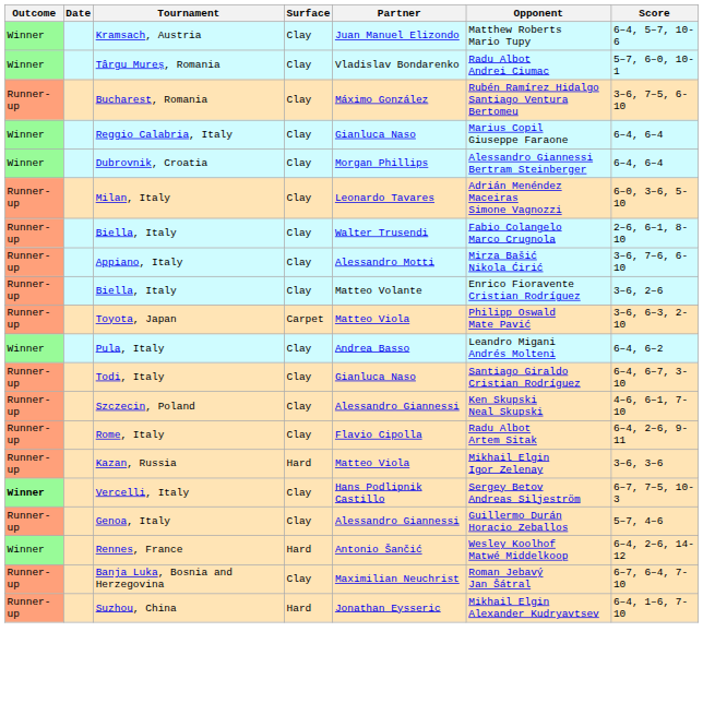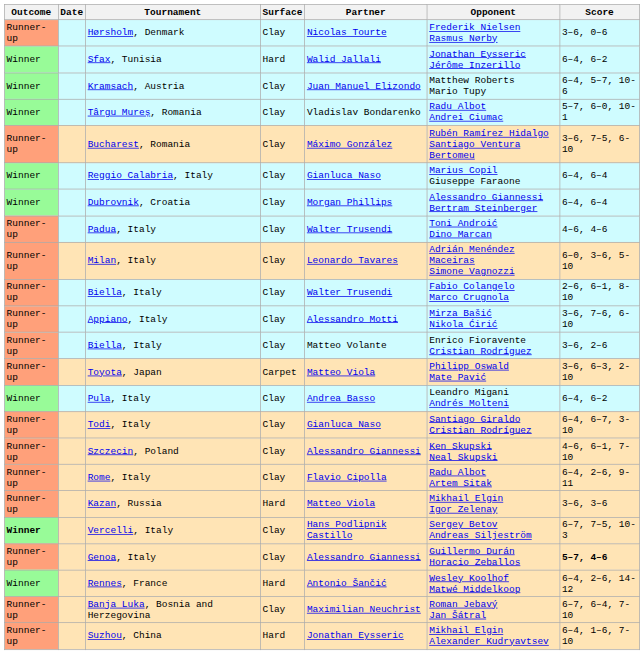 <table class=wikitable>
 <tr>
 <th>Outcome</th>
 <th>Date</th>
 <th>Tournament</th>
 <th>Surface</th>
 <th>Partner</th>
 <th>Opponent</th>
 <th>Score</th>
+</tr>
+<tr bgcolor=cffcff>
+<td bgcolor=#FFA07A>Runner-up</td>
+<td></td>
+<td><a href='#'>Hørsholm</a>, Denmark</td>
+<td>Clay</td>
+<td> <a href='#'>Nicolas Tourte</a></td>
+<td> <a href='#'>Frederik Nielsen</a><br> <a href='#'>Rasmus Nørby</a></td>
+<td>3–6, 0–6</td>
+</tr>
+<tr bgcolor=cffcff>
+<td bgcolor=#98FB98>Winner</td>
+<td></td>
+<td><a href='#'>Sfax</a>, Tunisia</td>
+<td>Hard</td>
+<td> <a href='#'>Walid Jallali</a></td>
+<td> <a href='#'>Jonathan Eysseric</a><br> <a href='#'>Jérôme Inzerillo</a></td>
+<td>6–4, 6–2</td>
 </tr>
 <tr bgcolor=cffcff>
 <td bgcolor=#98FB98>Winner</td>
 <td></td>
 <td><a href='#'>Kramsach</a>, Austria</td>
 <td>Clay</td>
 <td> <a href='#'>Juan Manuel Elizondo</a></td>
 <td> Matthew Roberts<br> Mario Tupy</td>
 <td>6–4, 5–7, 10-6</td>
 </tr>
 <tr bgcolor=cffcff>
 <td bgcolor=#98FB98>Winner</td>
 <td></td>
 <td><a href='#'>Târgu Mureș</a>, Romania</td>
 <td>Clay</td>
 <td> Vladislav Bondarenko</td>
 <td> <a href='#'>Radu Albot</a><br> <a href='#'>Andrei Ciumac</a></td>
 <td>5–7, 6–0, 10-1</td>
 </tr>
 <tr bgcolor=moccasin>
 <td bgcolor=#FFA07A>Runner-up</td>
 <td></td>
 <td><a href='#'>Bucharest</a>, Romania</td>
 <td>Clay</td>
 <td> <a href='#'>Máximo González</a></td>
 <td> <a href='#'>Rubén Ramírez Hidalgo</a><br> <a href='#'>Santiago Ventura Bertomeu</a></td>
 <td>3–6, 7–5, 6-10</td>
 </tr>
 <tr bgcolor=cffcff>
 <td bgcolor=#98FB98>Winner</td>
 <td></td>
 <td><a href='#'>Reggio Calabria</a>, Italy</td>
 <td>Clay</td>
 <td> <a href='#'>Gianluca Naso</a></td>
 <td> <a href='#'>Marius Copil</a><br> Giuseppe Faraone</td>
 <td>6–4, 6–4</td>
 </tr>
 <tr bgcolor=cffcff>
 <td bgcolor=#98FB98>Winner</td>
 <td></td>
 <td><a href='#'>Dubrovnik</a>, Croatia</td>
 <td>Clay</td>
 <td> <a href='#'>Morgan Phillips</a></td>
 <td> <a href='#'>Alessandro Giannessi</a><br> <a href='#'>Bertram Steinberger</a></td>
 <td>6–4, 6–4</td>
+</tr>
+<tr bgcolor=cffcff>
+<td bgcolor=#FFA07A>Runner-up</td>
+<td></td>
+<td><a href='#'>Padua</a>, Italy</td>
+<td>Clay</td>
+<td> <a href='#'>Walter Trusendi</a></td>
+<td> <a href='#'>Toni Androić</a><br> <a href='#'>Dino Marcan</a></td>
+<td>4–6, 4–6</td>
 </tr>
 <tr bgcolor=moccasin>
 <td bgcolor=#FFA07A>Runner-up</td>
 <td></td>
 <td><a href='#'>Milan</a>, Italy</td>
 <td>Clay</td>
 <td> <a href='#'>Leonardo Tavares</a></td>
 <td> <a href='#'>Adrián Menéndez Maceiras</a><br> <a href='#'>Simone Vagnozzi</a></td>
 <td>6–0, 3–6, 5-10</td>
 </tr>
 <tr bgcolor=cffcff>
 <td bgcolor=#FFA07A>Runner-up</td>
 <td></td>
 <td><a href='#'>Biella</a>, Italy</td>
 <td>Clay</td>
 <td> <a href='#'>Walter Trusendi</a></td>
 <td> <a href='#'>Fabio Colangelo</a><br> <a href='#'>Marco Crugnola</a></td>
 <td>2–6, 6–1, 8-10</td>
 </tr>
 <tr bgcolor=cffcff>
 <td bgcolor=#FFA07A>Runner-up</td>
 <td></td>
 <td><a href='#'>Appiano</a>, Italy</td>
 <td>Clay</td>
 <td> <a href='#'>Alessandro Motti</a></td>
 <td> <a href='#'>Mirza Bašić</a><br> <a href='#'>Nikola Ćirić</a></td>
 <td>3–6, 7–6, 6-10</td>
 </tr>
 <tr bgcolor=cffcff>
 <td bgcolor=#FFA07A>Runner-up</td>
 <td></td>
 <td><a href='#'>Biella</a>, Italy</td>
 <td>Clay</td>
 <td> Matteo Volante</td>
 <td> Enrico Fioravente<br> <a href='#'>Cristian Rodríguez</a></td>
 <td>3–6, 2–6</td>
 </tr>
 <tr bgcolor=moccasin>
 <td bgcolor=#FFA07A>Runner-up</td>
 <td></td>
 <td><a href='#'>Toyota</a>, Japan</td>
 <td>Carpet</td>
 <td> <a href='#'>Matteo Viola</a></td>
 <td> <a href='#'>Philipp Oswald</a><br> <a href='#'>Mate Pavić</a></td>
 <td>3–6, 6–3, 2-10</td>
 </tr>
 <tr bgcolor=cffcff>
 <td bgcolor=#98FB98>Winner</td>
 <td></td>
 <td><a href='#'>Pula</a>, Italy</td>
 <td>Clay</td>
 <td> <a href='#'>Andrea Basso</a></td>
 <td> Leandro Migani<br> <a href='#'>Andrés Molteni</a></td>
 <td>6–4, 6–2</td>
 </tr>
 <tr bgcolor=moccasin>
 <td bgcolor=#FFA07A>Runner-up</td>
 <td></td>
 <td><a href='#'>Todi</a>, Italy</td>
 <td>Clay</td>
 <td> <a href='#'>Gianluca Naso</a></td>
 <td> <a href='#'>Santiago Giraldo</a><br> <a href='#'>Cristian Rodríguez</a></td>
 <td>6–4, 6–7, 3-10</td>
 </tr>
 <tr bgcolor=moccasin>
 <td bgcolor=#FFA07A>Runner-up</td>
 <td></td>
 <td><a href='#'>Szczecin</a>, Poland</td>
 <td>Clay</td>
 <td> <a href='#'>Alessandro Giannessi</a></td>
 <td> <a href='#'>Ken Skupski</a><br> <a href='#'>Neal Skupski</a></td>
 <td>4–6, 6–1, 7-10</td>
 </tr>
 <tr bgcolor=moccasin>
 <td bgcolor=#FFA07A>Runner-up</td>
 <td></td>
 <td><a href='#'>Rome</a>, Italy</td>
 <td>Clay</td>
 <td> <a href='#'>Flavio Cipolla</a></td>
 <td> <a href='#'>Radu Albot</a><br> <a href='#'>Artem Sitak</a></td>
 <td>6–4, 2–6, 9-11</td>
 </tr>
 <tr bgcolor=moccasin>
 <td bgcolor=#FFA07A>Runner-up</td>
 <td></td>
 <td><a href='#'>Kazan</a>, Russia</td>
 <td>Hard</td>
 <td> <a href='#'>Matteo Viola</a></td>
 <td> <a href='#'>Mikhail Elgin</a><br> <a href='#'>Igor Zelenay</a></td>
 <td>3–6, 3–6</td>
 </tr>
 <tr bgcolor=moccasin>
 <td bgcolor=#98FB98><strong>Winner</strong></td>
 <td></td>
 <td><a href='#'>Vercelli</a>, Italy</td>
 <td>Clay</td>
 <td> <a href='#'>Hans Podlipnik Castillo</a></td>
 <td> <a href='#'>Sergey Betov</a><br> <a href='#'>Andreas Siljeström</a></td>
 <td>6–7, 7–5, 10-3</td>
 </tr>
 <tr bgcolor=moccasin>
 <td bgcolor=#FFA07A>Runner-up</td>
 <td></td>
 <td><a href='#'>Genoa</a>, Italy</td>
 <td>Clay</td>
 <td> <a href='#'>Alessandro Giannessi</a></td>
 <td> <a href='#'>Guillermo Durán</a><br> <a href='#'>Horacio Zeballos</a></td>
-<td>5–7, 4–6</td>
+<td><strong>5–7, 4–6</strong></td>
 </tr>
 <tr bgcolor=moccasin>
 <td bgcolor=#98FB98>Winner</td>
 <td></td>
 <td><a href='#'>Rennes</a>, France</td>
 <td>Hard</td>
 <td> <a href='#'>Antonio Šančić</a></td>
 <td> <a href='#'>Wesley Koolhof</a><br> <a href='#'>Matwé Middelkoop</a></td>
 <td>6–4, 2–6, 14-12</td>
 </tr>
 <tr bgcolor=moccasin>
 <td bgcolor=#FFA07A>Runner-up</td>
 <td></td>
 <td><a href='#'>Banja Luka</a>, Bosnia and Herzegovina</td>
 <td>Clay</td>
 <td> <a href='#'>Maximilian Neuchrist</a></td>
 <td> <a href='#'>Roman Jebavý</a><br> <a href='#'>Jan Šátral</a></td>
 <td>6–7, 6–4, 7-10</td>
 </tr>
 <tr bgcolor=moccasin>
 <td bgcolor=#FFA07A>Runner-up</td>
 <td></td>
 <td><a href='#'>Suzhou</a>, China</td>
 <td>Hard</td>
 <td> <a href='#'>Jonathan Eysseric</a></td>
 <td> <a href='#'>Mikhail Elgin</a><br> <a href='#'>Alexander Kudryavtsev</a></td>
 <td>6–4, 1–6, 7-10</td>
 </tr>
 </table>
